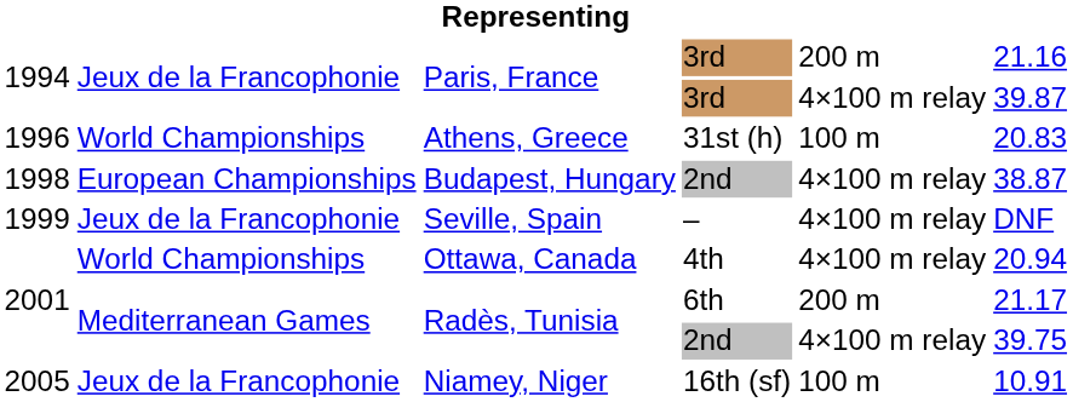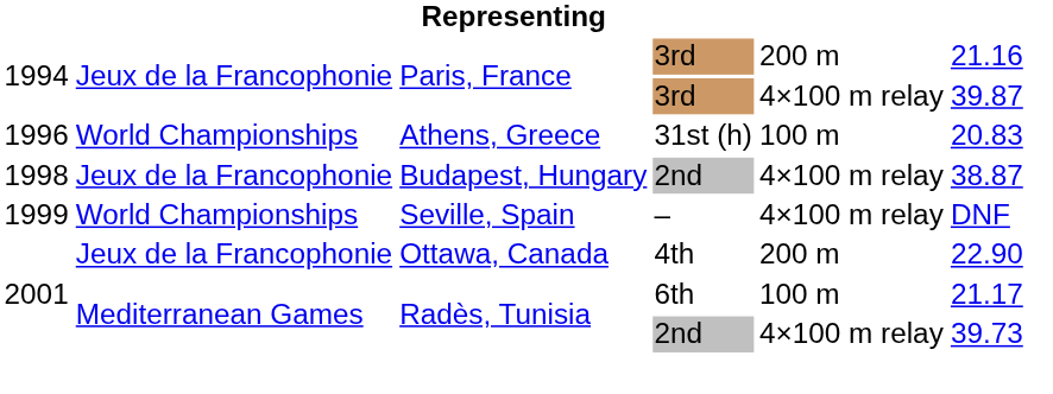 <table>
 <tr>
 <th colspan="6">Representing </th>
 </tr>
 <tr>
 <td rowspan=2>1994</td>
 <td rowspan=2><a href='#'>Jeux de la Francophonie</a></td>
 <td rowspan=2><a href='#'>Paris, France</a></td>
 <td bgcolor="cc9966">3rd</td>
 <td>200 m</td>
 <td><a href='#'>21.16</a></td>
 </tr>
 <tr>
 <td bgcolor="cc9966">3rd</td>
 <td>4×100 m relay</td>
 <td><a href='#'>39.87</a></td>
 </tr>
 <tr>
 <td>1996</td>
 <td><a href='#'>World Championships</a></td>
 <td><a href='#'>Athens, Greece</a></td>
 <td>31st (h)</td>
 <td>100 m</td>
 <td><a href='#'>20.83</a></td>
 </tr>
 <tr>
 <td>1998</td>
-<td><a href='#'>European Championships</a></td>
+<td><a href='#'>Jeux de la Francophonie</a></td>
 <td><a href='#'>Budapest, Hungary</a></td>
 <td bgcolor=silver>2nd</td>
 <td>4×100 m relay</td>
 <td><a href='#'>38.87</a></td>
 </tr>
 <tr>
 <td>1999</td>
-<td><a href='#'>Jeux de la Francophonie</a></td>
+<td><a href='#'>World Championships</a></td>
 <td><a href='#'>Seville, Spain</a></td>
 <td>–</td>
 <td>4×100 m relay</td>
 <td><a href='#'>DNF</a></td>
 </tr>
 <tr>
 <td rowspan=3>2001</td>
-<td><a href='#'>World Championships</a></td>
+<td><a href='#'>Jeux de la Francophonie</a></td>
 <td><a href='#'>Ottawa, Canada</a></td>
 <td>4th</td>
-<td>4×100 m relay</td>
-<td><a href='#'>20.94</a></td>
+<td>200 m</td>
+<td><a href='#'>22.90</a></td>
 </tr>
 <tr>
 <td rowspan=2><a href='#'>Mediterranean Games</a></td>
 <td rowspan=2><a href='#'>Radès, Tunisia</a></td>
 <td>6th</td>
-<td>200 m</td>
+<td>100 m</td>
 <td><a href='#'>21.17</a></td>
 </tr>
 <tr>
 <td bgcolor=silver>2nd</td>
 <td>4×100 m relay</td>
-<td><a href='#'>39.75</a></td>
-</tr>
-<tr>
-<td>2005</td>
-<td><a href='#'>Jeux de la Francophonie</a></td>
-<td><a href='#'>Niamey, Niger</a></td>
-<td>16th (sf)</td>
-<td>100 m</td>
-<td><a href='#'>10.91</a></td>
+<td><a href='#'>39.73</a></td>
 </tr>
 </table>
